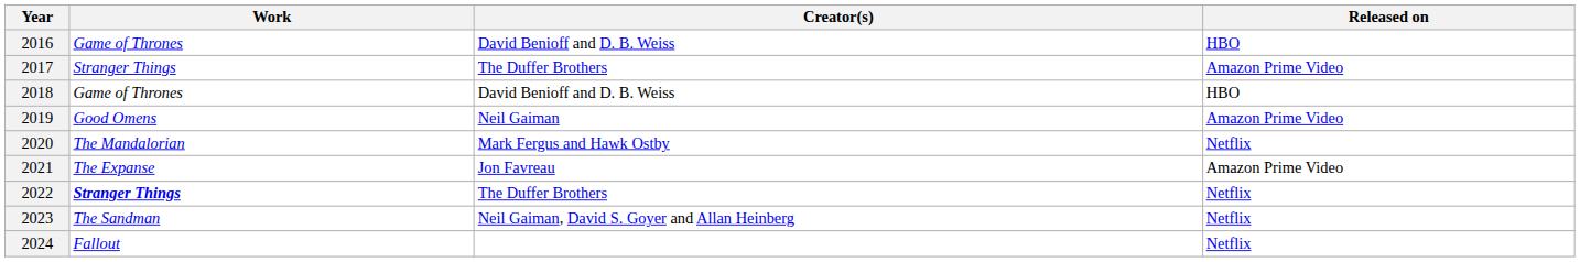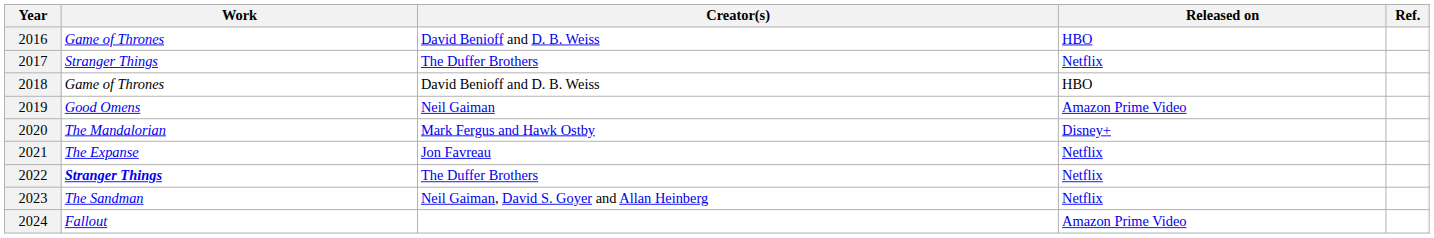 <table class="sortable wikitable" width="100%" cellpadding="5" style="margin: 1em auto 1em auto">
 <tr>
 <th width="4%" scope="col">Year</th>
 <th width="25%" scope="col">Work</th>
 <th width="45%" scope="col" class="unsortable">Creator(s)</th>
 <th width="23%" scope="col" class="unsortable">Released on</th>
+<th width="3%" scope="col" class="unsortable">Ref.</th>
 </tr>
 <tr style="background:#FFFFFF;">
 <th scope="row" align="center" rowspan="1" style="font-weight:normal;">2016</th>
 <td><em><a href='#'>Game of Thrones</a></em></td>
 <td><a href='#'>David Benioff</a> and <a href='#'>D. B. Weiss</a></td>
 <td><a href='#'>HBO</a></td>
+<td align="center"></td>
 </tr>
 <tr style="background:#FFFFFF;">
 <th scope="row" align="center" rowspan="1" style="font-weight:normal;">2017</th>
 <td><em><a href='#'>Stranger Things</a></em></td>
 <td><a href='#'>The Duffer Brothers</a></td>
-<td><a href='#'>Amazon Prime Video</a></td>
+<td><a href='#'>Netflix</a></td>
+<td align="center"></td>
 </tr>
 <tr style="background:#FFFFFF;">
 <th scope="row" align="center" rowspan="1" style="font-weight:normal;">2018</th>
 <td><em>Game of Thrones</em></td>
 <td>David Benioff and D. B. Weiss</td>
 <td>HBO</td>
+<td align="center"></td>
 </tr>
 <tr style="background:#FFFFFF;">
 <th scope="row" align="center" rowspan="1" style="font-weight:normal;">2019</th>
 <td><em><a href='#'>Good Omens</a></em></td>
 <td><a href='#'>Neil Gaiman</a></td>
 <td><a href='#'>Amazon Prime Video</a></td>
+<td align="center"></td>
 </tr>
 <tr style="background:#FFFFFF;">
 <th scope="row" align="center" rowspan="1" style="font-weight:normal;">2020</th>
 <td><em><a href='#'>The Mandalorian</a></em></td>
 <td><a href='#'>Mark Fergus and Hawk Ostby</a></td>
-<td><a href='#'>Netflix</a></td>
+<td><a href='#'>Disney+</a></td>
+<td align="center"></td>
 </tr>
 <tr style="background:#FFFFFF;">
 <th scope="row" align="center" rowspan="1" style="font-weight:normal;">2021</th>
 <td><em><a href='#'>The Expanse</a></em></td>
 <td><a href='#'>Jon Favreau</a></td>
-<td>Amazon Prime Video</td>
+<td><a href='#'>Netflix</a></td>
+<td align="center"></td>
 </tr>
 <tr style="background:#FFFFFF;">
 <th scope="row" align="center" rowspan="1" style="font-weight:normal;">2022</th>
 <td><strong><em><a href='#'>Stranger Things</a></em></strong></td>
 <td><a href='#'>The Duffer Brothers</a></td>
 <td><a href='#'>Netflix</a></td>
+<td align="center"></td>
 </tr>
 <tr style="background:#FFFFFF;">
 <th scope="row" align="center" rowspan="1" style="font-weight:normal;">2023</th>
 <td><em><a href='#'>The Sandman</a></em></td>
 <td><a href='#'>Neil Gaiman</a>, <a href='#'>David S. Goyer</a> and <a href='#'>Allan Heinberg</a></td>
 <td><a href='#'>Netflix</a></td>
+<td align="center"></td>
 </tr>
 <tr style="background:#FFFFFF;">
 <th scope="row" align="center" rowspan="1" style="font-weight:normal;">2024</th>
 <td><em><a href='#'>Fallout</a></em></td>
 <td></td>
-<td><a href='#'>Netflix</a></td>
+<td><a href='#'>Amazon Prime Video</a></td>
+<td align="center"></td>
 </tr>
 </table>
